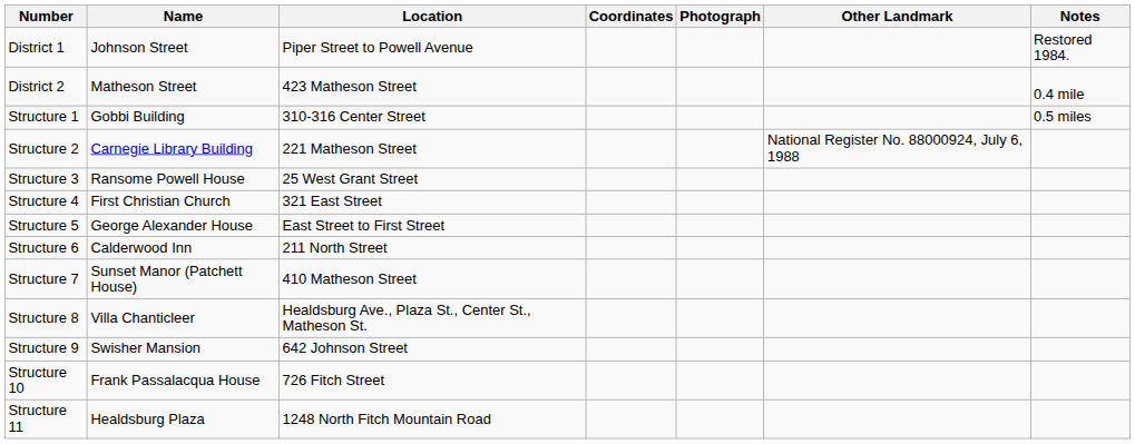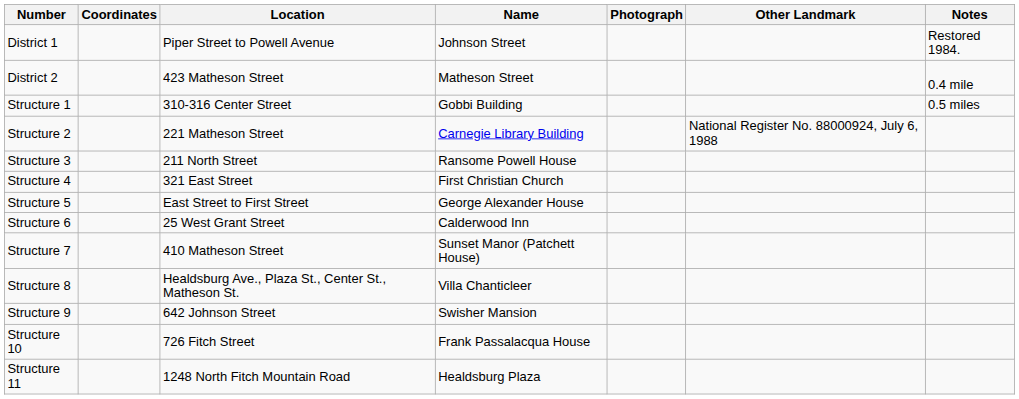 <table class="wikitable">
 <tr>
 <th>Number</th>
+<th>Coordinates</th>
+<th>Location</th>
 <th>Name</th>
-<th>Location</th>
-<th>Coordinates</th>
 <th>Photograph</th>
 <th>Other Landmark</th>
 <th>Notes</th>
 </tr>
 <tr>
 <td>District 1</td>
+<td></td>
+<td>Piper Street to Powell Avenue</td>
 <td>Johnson Street</td>
-<td>Piper Street to Powell Avenue</td>
-<td></td>
 <td></td>
 <td></td>
 <td>Restored 1984.</td>
 </tr>
 <tr>
 <td>District 2</td>
+<td></td>
+<td>423 Matheson Street</td>
 <td>Matheson Street</td>
-<td>423 Matheson Street</td>
-<td></td>
 <td></td>
 <td></td>
 <td><br>0.4 mile</td>
 </tr>
 <tr>
 <td>Structure 1</td>
+<td></td>
+<td>310-316 Center Street</td>
 <td>Gobbi Building</td>
-<td>310-316 Center Street</td>
-<td></td>
 <td></td>
 <td></td>
 <td>0.5 miles</td>
 </tr>
 <tr>
 <td>Structure 2</td>
+<td></td>
+<td>221 Matheson Street</td>
 <td><a href='#'>Carnegie Library Building</a></td>
-<td>221 Matheson Street</td>
-<td></td>
 <td></td>
 <td>National Register No. 88000924, July 6, 1988</td>
 <td></td>
 </tr>
 <tr>
 <td>Structure 3</td>
+<td></td>
+<td>211 North Street</td>
 <td>Ransome Powell House</td>
-<td>25 West Grant Street</td>
-<td></td>
 <td></td>
 <td></td>
 <td></td>
 </tr>
 <tr>
 <td>Structure 4</td>
+<td></td>
+<td>321 East Street</td>
 <td>First Christian Church</td>
-<td>321 East Street</td>
-<td></td>
 <td></td>
 <td></td>
 <td></td>
 </tr>
 <tr>
 <td>Structure 5</td>
+<td></td>
+<td>East Street to First Street</td>
 <td>George Alexander House</td>
-<td>East Street to First Street</td>
-<td></td>
 <td></td>
 <td></td>
 <td><br></td>
 </tr>
 <tr>
 <td>Structure 6</td>
+<td></td>
+<td>25 West Grant Street</td>
 <td>Calderwood Inn</td>
-<td>211 North Street</td>
-<td></td>
 <td></td>
 <td></td>
 <td><br></td>
 </tr>
 <tr>
 <td>Structure 7</td>
+<td></td>
+<td>410 Matheson Street</td>
 <td>Sunset Manor (Patchett House)</td>
-<td>410 Matheson Street</td>
-<td></td>
 <td></td>
 <td></td>
 <td></td>
 </tr>
 <tr>
 <td>Structure 8</td>
+<td></td>
+<td>Healdsburg Ave., Plaza St., Center St.,  Matheson St.</td>
 <td>Villa Chanticleer</td>
-<td>Healdsburg Ave., Plaza St., Center St.,  Matheson St.</td>
-<td></td>
 <td></td>
 <td></td>
 <td></td>
 </tr>
 <tr>
 <td>Structure 9</td>
+<td></td>
+<td>642 Johnson Street</td>
 <td>Swisher Mansion</td>
-<td>642 Johnson Street</td>
-<td></td>
 <td></td>
 <td></td>
 <td><br></td>
 </tr>
 <tr>
 <td>Structure 10</td>
+<td></td>
+<td>726 Fitch Street</td>
 <td>Frank Passalacqua House</td>
-<td>726 Fitch Street</td>
-<td></td>
 <td></td>
 <td></td>
 <td><br></td>
 </tr>
 <tr>
 <td>Structure 11</td>
+<td></td>
+<td>1248 North Fitch Mountain Road</td>
 <td>Healdsburg Plaza</td>
-<td>1248 North Fitch Mountain Road</td>
-<td></td>
 <td></td>
 <td></td>
 <td><br></td>
 </tr>
 </table>
